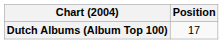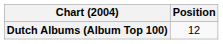 <table class="wikitable plainrowheaders" style="text-align:center">
 <tr>
 <th scope="col">Chart (2004)</th>
 <th scope="col">Position</th>
 </tr>
 <tr>
 <th scope="row">Dutch Albums (Album Top 100)</th>
-<td>17</td>
+<td>12</td>
 </tr>
 </table>
